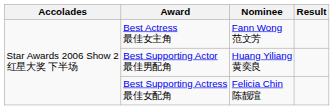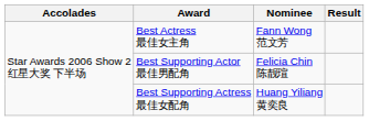 <table class="wikitable">
 <tr>
 <th>Accolades</th>
 <th>Award</th>
 <th>Nominee</th>
 <th>Result</th>
 </tr>
 <tr>
 <td rowspan="3">Star Awards 2006 Show 2 <br> 红星大奖 下半场</td>
 <td><a href='#'>Best Actress</a> <br> 最佳女主角</td>
 <td><a href='#'>Fann Wong</a> <br> 范文芳</td>
 <td></td>
 </tr>
 <tr>
 <td><a href='#'>Best Supporting Actor</a> <br> 最佳男配角</td>
-<td><a href='#'>Huang Yiliang</a> <br> 黄奕良</td>
+<td><a href='#'>Felicia Chin</a> <br> 陈靓瑄</td>
 <td></td>
 </tr>
 <tr>
 <td><a href='#'>Best Supporting Actress</a> <br> 最佳女配角</td>
-<td><a href='#'>Felicia Chin</a> <br> 陈靓瑄</td>
+<td><a href='#'>Huang Yiliang</a> <br> 黄奕良</td>
 <td></td>
 </tr>
 </table>
